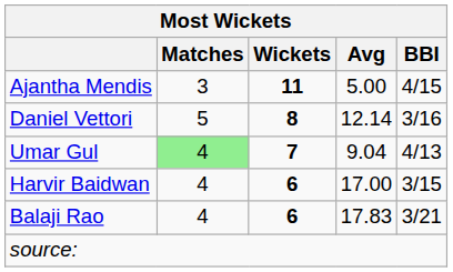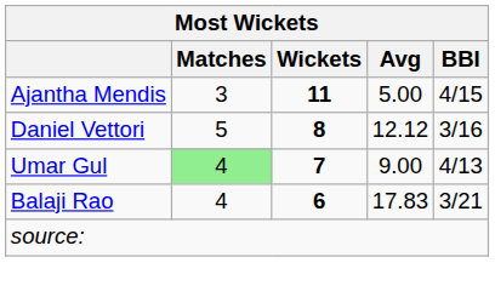 <table class="wikitable" style="text-align:center;">
 <tr>
 <th colspan=5>Most Wickets</th>
 </tr>
 <tr>
 <th></th>
 <th>Matches</th>
 <th>Wickets</th>
 <th>Avg</th>
 <th>BBI</th>
 </tr>
 <tr>
 <td align="left"> <a href='#'>Ajantha Mendis</a></td>
 <td>3</td>
 <td><strong>11</strong></td>
 <td>5.00</td>
 <td>4/15</td>
 </tr>
 <tr>
 <td align="left"> <a href='#'>Daniel Vettori</a></td>
 <td>5</td>
 <td><strong>8</strong></td>
-<td>12.14</td>
+<td>12.12</td>
 <td>3/16</td>
 </tr>
 <tr>
 <td align="left"> <a href='#'>Umar Gul</a></td>
 <td style="background: lightgreen;">4</td>
 <td><strong>7</strong></td>
-<td>9.04</td>
+<td>9.00</td>
 <td>4/13</td>
-</tr>
-<tr>
-<td align="left"> <a href='#'>Harvir Baidwan</a></td>
-<td>4</td>
-<td><strong>6</strong></td>
-<td>17.00</td>
-<td>3/15</td>
 </tr>
 <tr>
 <td align="left"> <a href='#'>Balaji Rao</a></td>
 <td>4</td>
 <td><strong>6</strong></td>
 <td>17.83</td>
 <td>3/21</td>
 </tr>
 <tr>
 <td colspan="5" style="text-align:left;"><em>source:</em> </td>
 </tr>
 </table>
